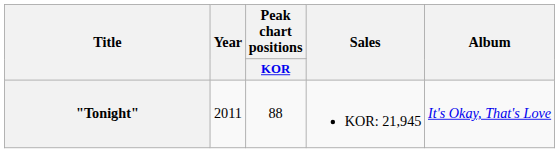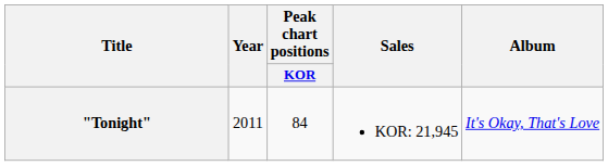 <table class="wikitable plainrowheaders" style="text-align:center;" border="1">
 <tr>
 <th rowspan="2" scope="col" style="width:14em;">Title</th>
 <th rowspan="2" scope="col">Year</th>
 <th scope="col">Peak chart positions</th>
 <th rowspan="2" scope="col">Sales</th>
 <th rowspan="2" scope="col">Album</th>
 </tr>
 <tr>
 <th scope="col" style="width:3em;font-size:90%;"><a href='#'>KOR</a><br></th>
 </tr>
 <tr>
 <th scope="row">"Tonight"</th>
 <td>2011</td>
-<td>88</td>
+<td>84</td>
 <td><br><ul><li>KOR: 21,945</li></ul></td>
 <td><em><a href='#'>It's Okay, That's Love</a></em></td>
 </tr>
 </table>
